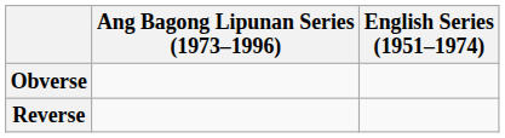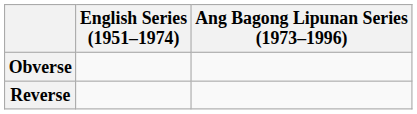 <table class="wikitable">
 <tr>
 <th></th>
+<th>English Series <br>(1951–1974)</th>
 <th>Ang Bagong Lipunan Series <br>(1973–1996)</th>
-<th>English Series <br>(1951–1974)</th>
 </tr>
 <tr>
 <th>Obverse</th>
 <td></td>
 <td></td>
 </tr>
 <tr>
 <th>Reverse</th>
 <td></td>
 <td></td>
 </tr>
 </table>
